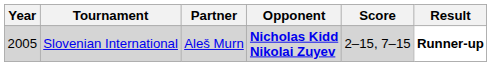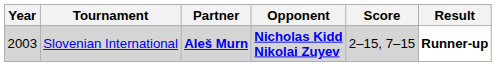 <table class="sortable wikitable" style="font-size: 90%;">
 <tr>
 <th>Year</th>
 <th>Tournament</th>
 <th>Partner</th>
 <th>Opponent</th>
 <th>Score</th>
 <th>Result</th>
 </tr>
 <tr style="background:#D5D5D5">
-<td align="center">2005</td>
+<td align="center">2003</td>
 <td align="left"><a href='#'>Slovenian International</a></td>
-<td align="left"> <a href='#'>Aleš Murn</a></td>
+<td align="left"><strong> <a href='#'>Aleš Murn</a></strong></td>
 <td align="left"><strong> <a href='#'>Nicholas Kidd</a> <br>  <a href='#'>Nikolai Zuyev</a></strong></td>
 <td align="left">2–15, 7–15</td>
 <td style="text-align:left; background:white"> <strong>Runner-up</strong></td>
 </tr>
 </table>
